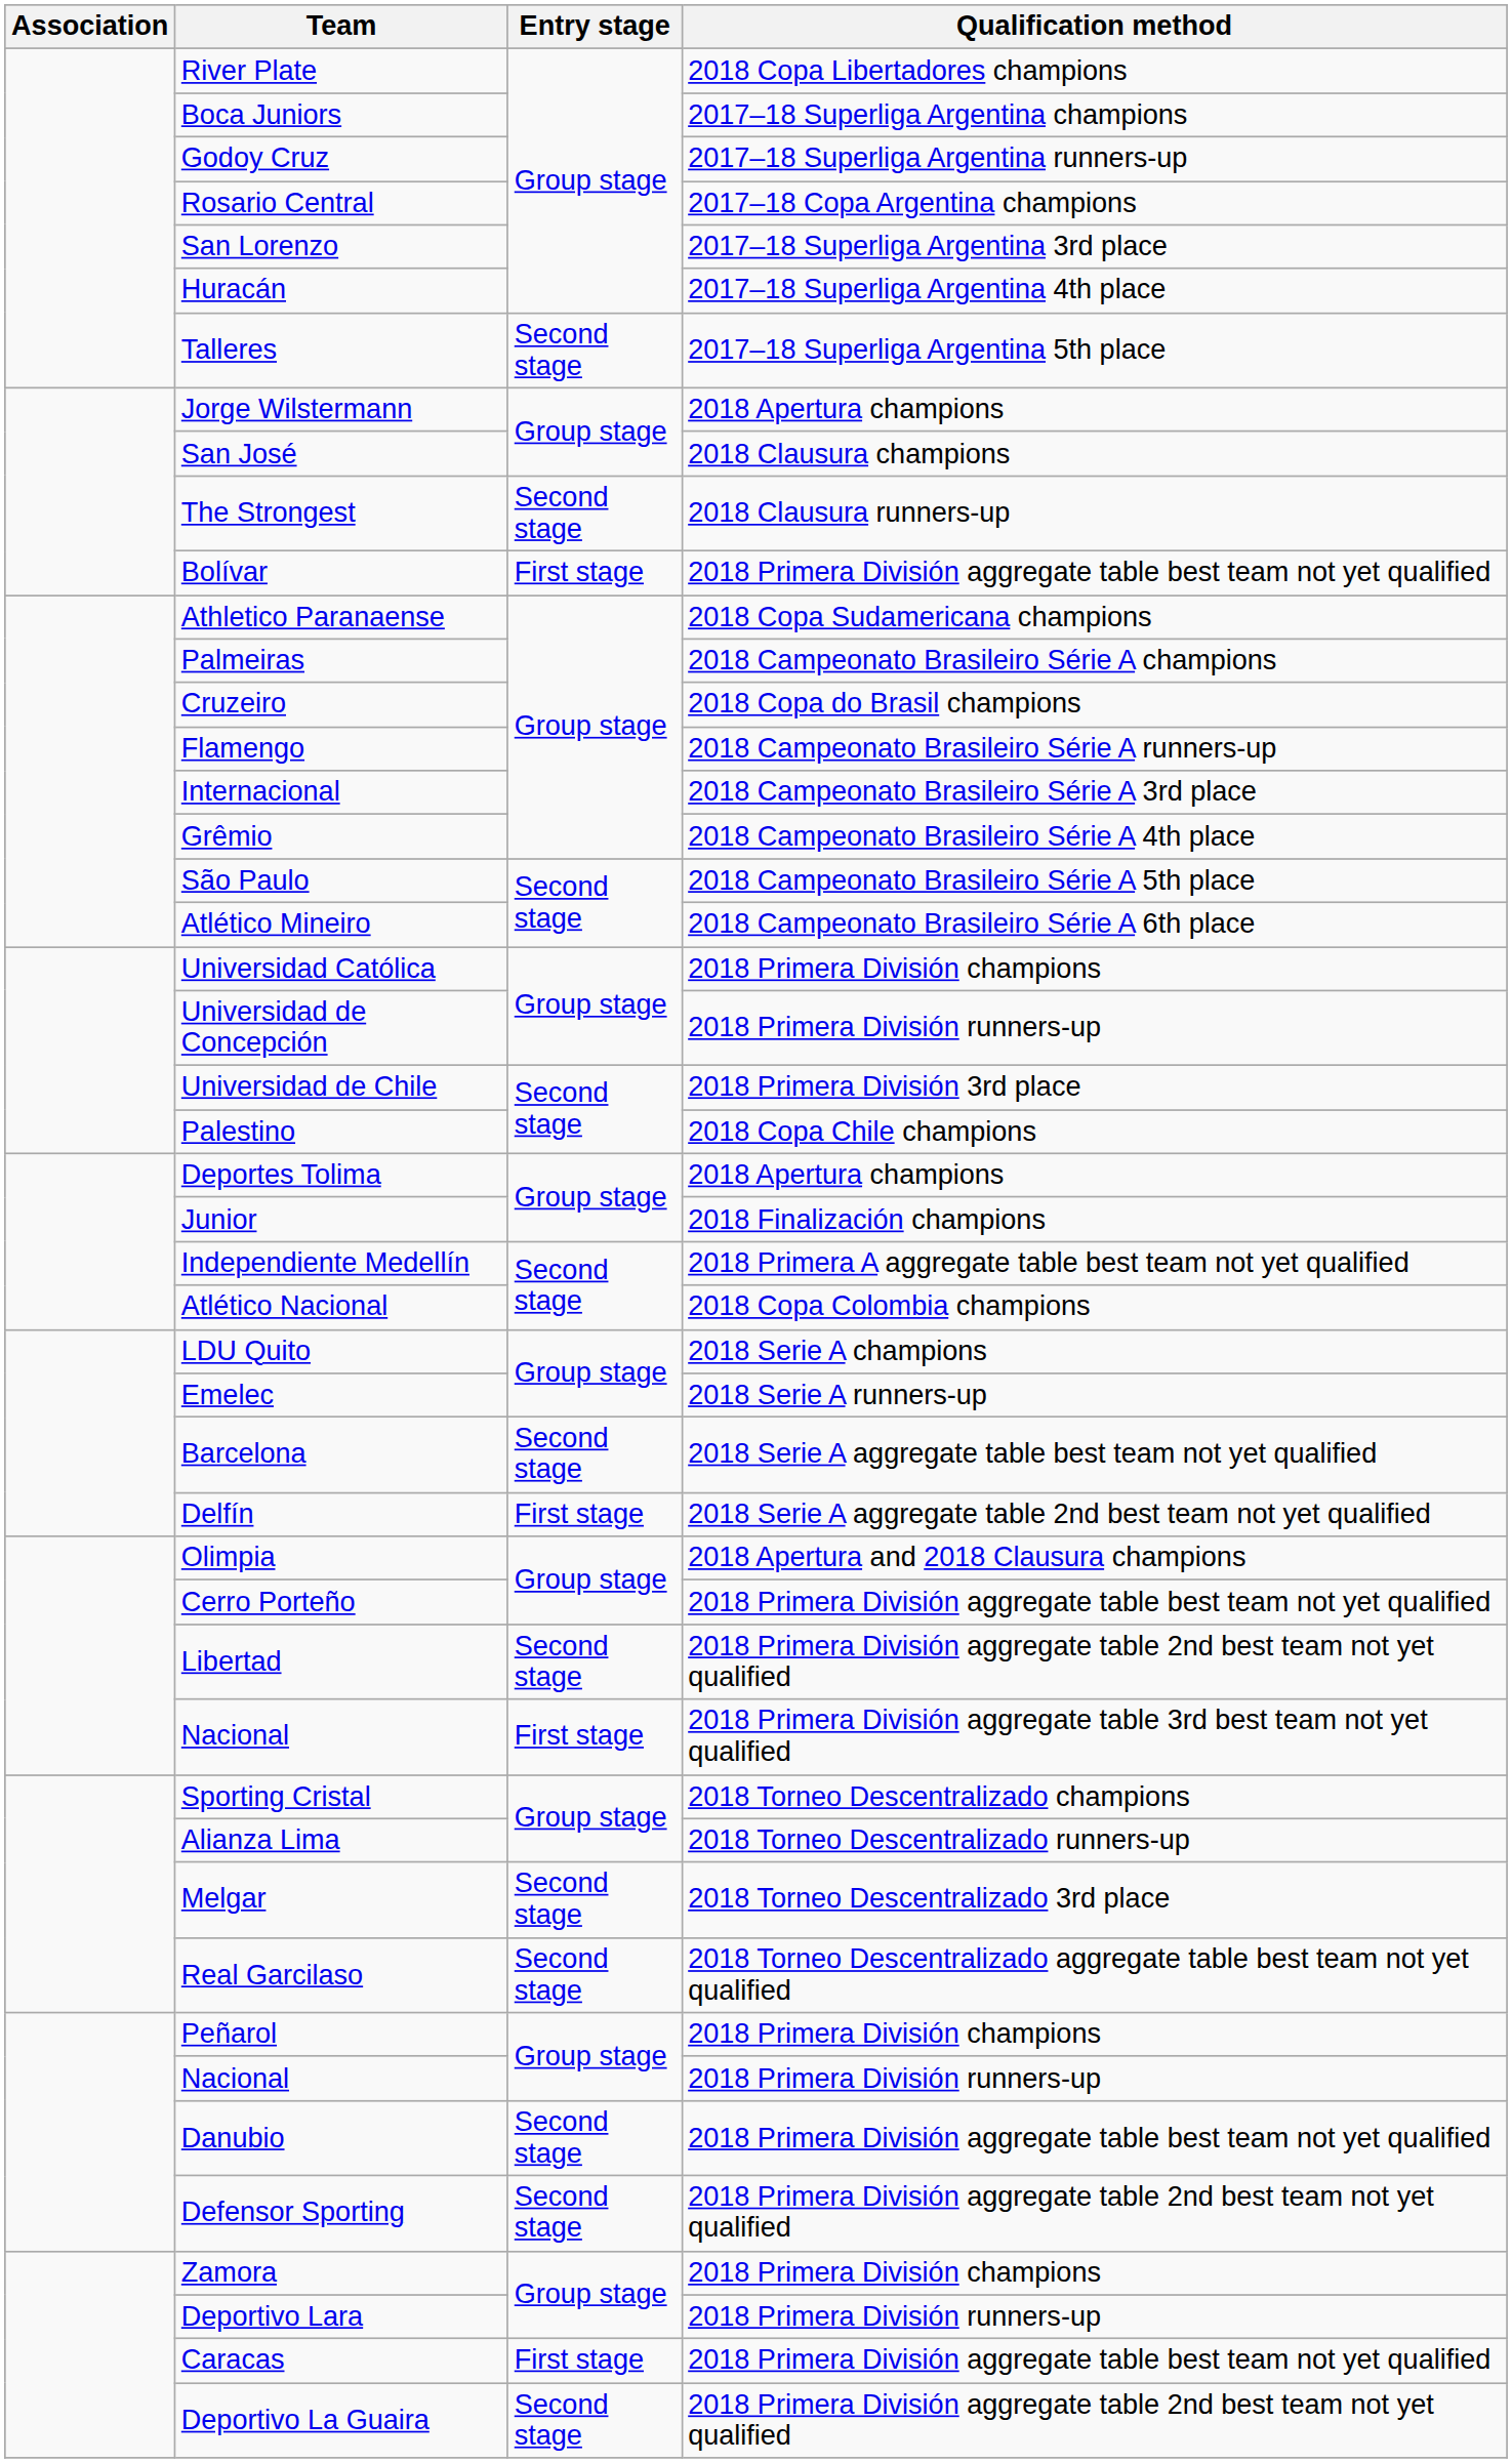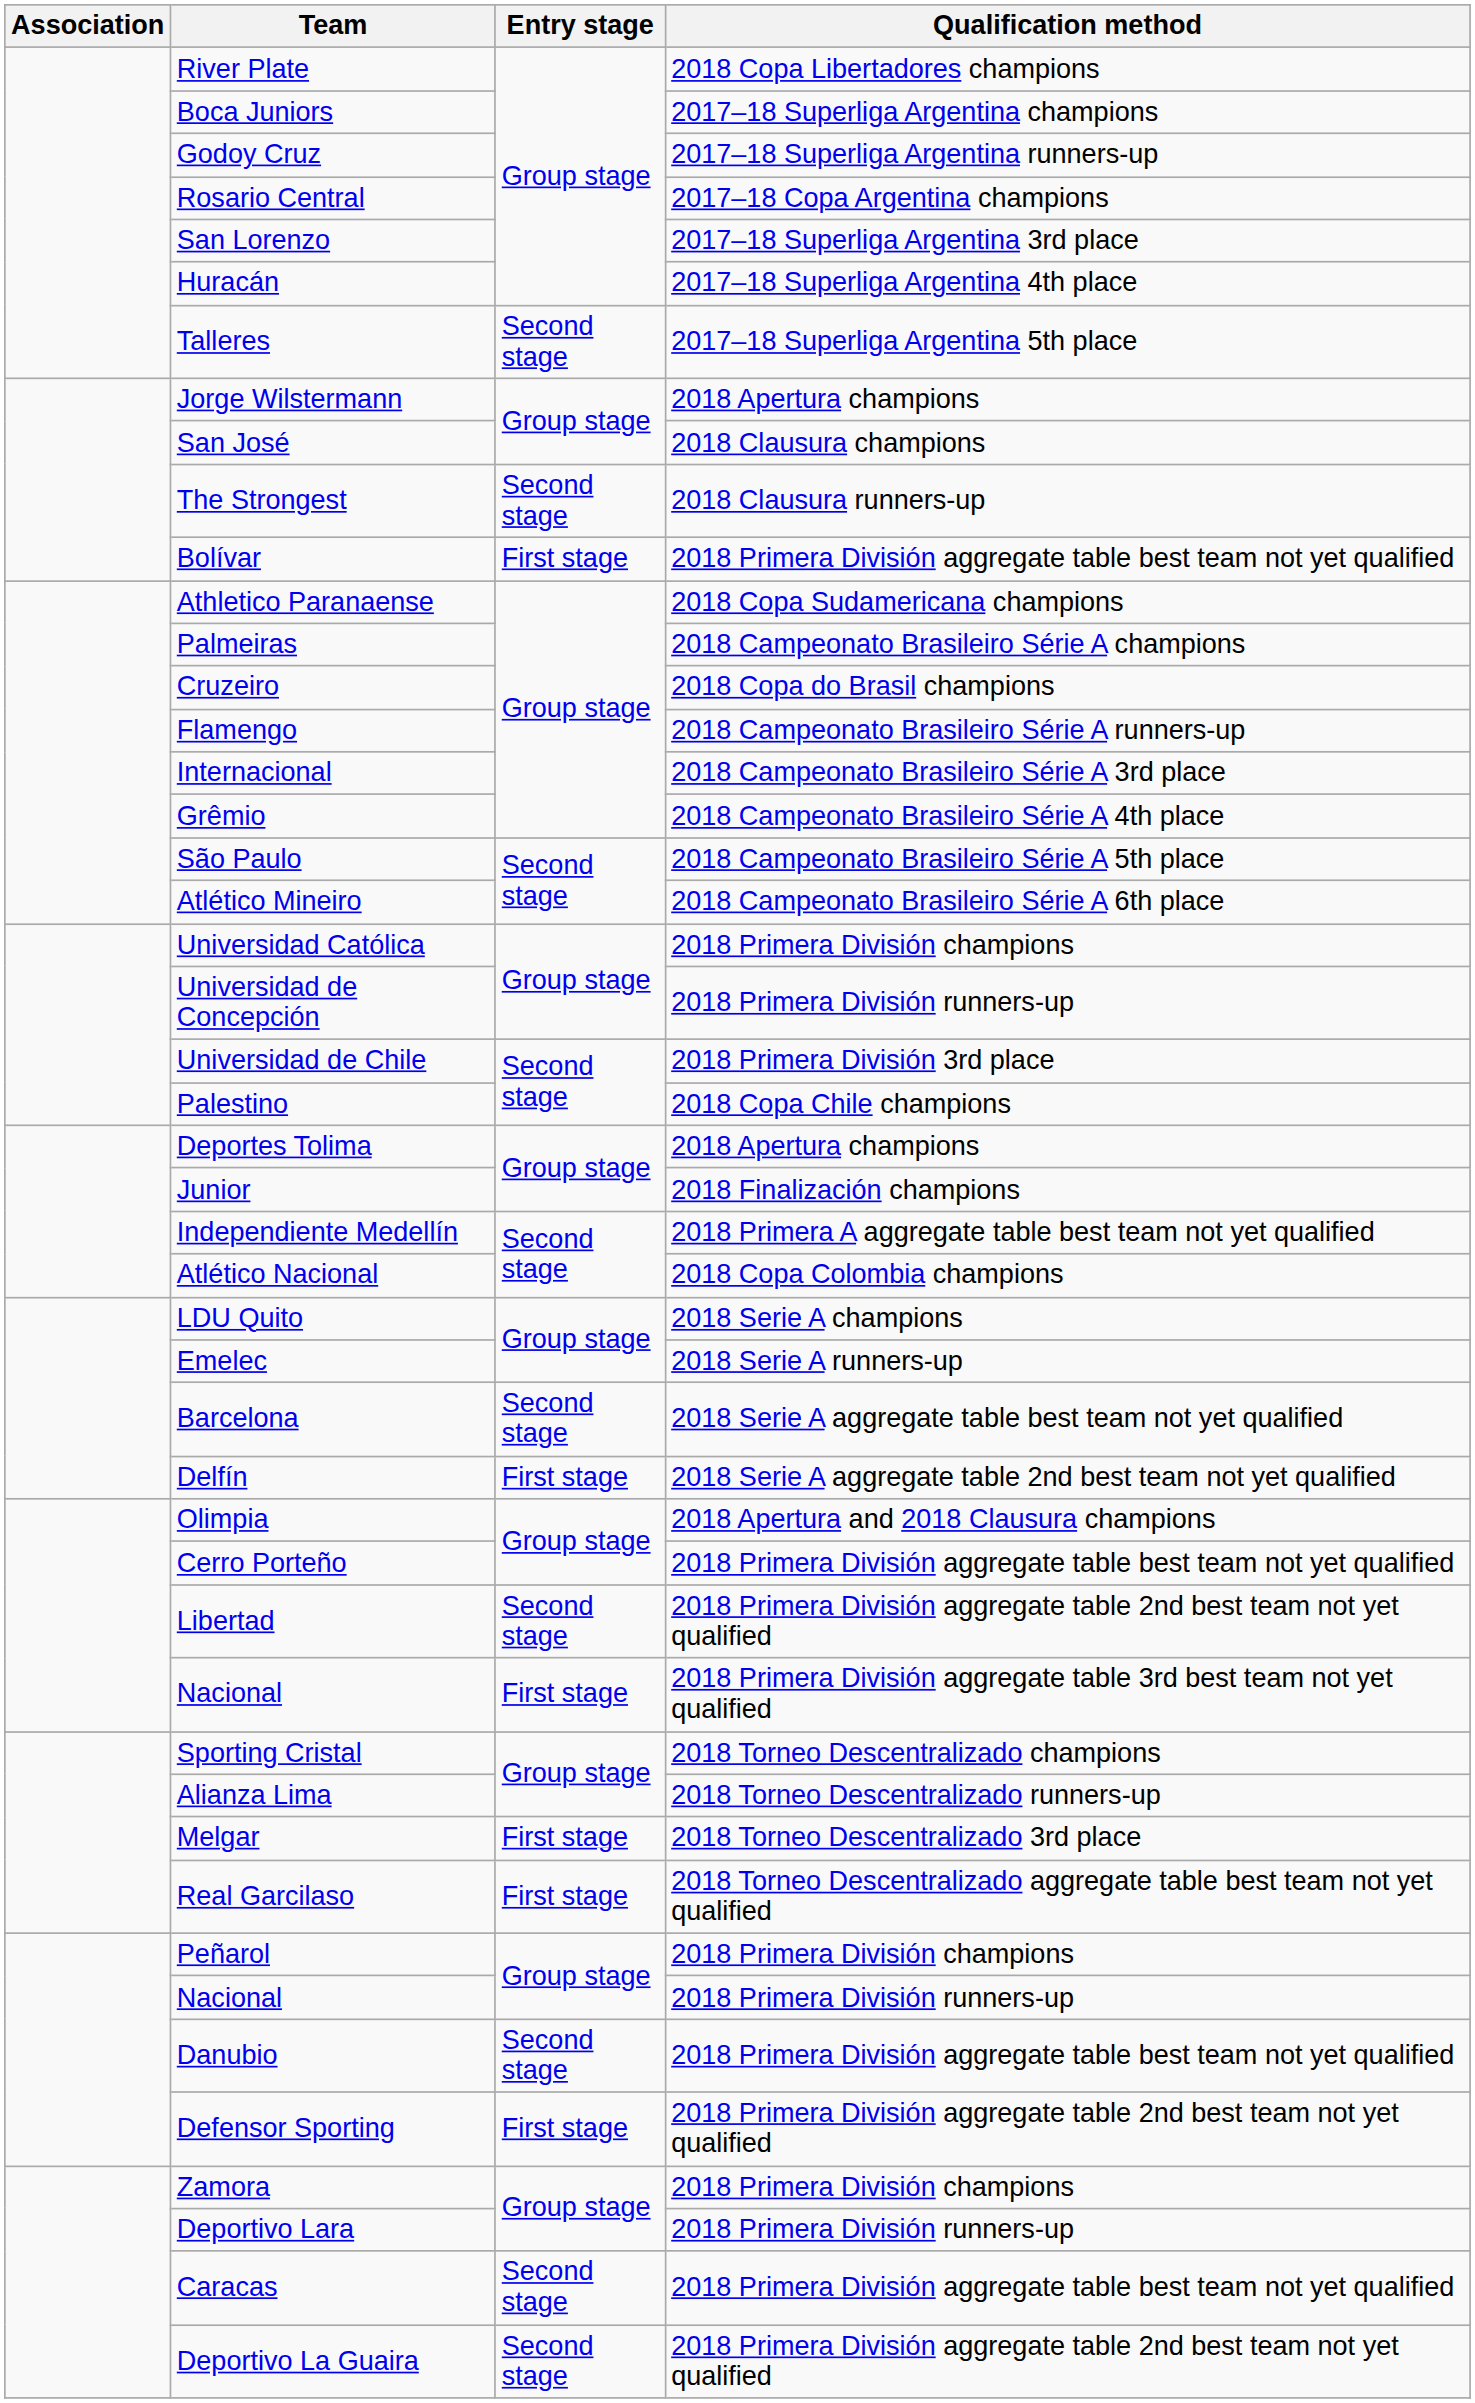 <table class="wikitable">
 <tr>
 <th>Association</th>
 <th>Team </th>
 <th>Entry stage</th>
 <th>Qualification method</th>
 </tr>
 <tr>
 <td rowspan=7><br></td>
 <td><a href='#'>River Plate</a> </td>
 <td rowspan=6><a href='#'>Group stage</a></td>
 <td><a href='#'>2018 Copa Libertadores</a> champions</td>
 </tr>
 <tr>
 <td><a href='#'>Boca Juniors</a> </td>
 <td><a href='#'>2017–18 Superliga Argentina</a> champions</td>
 </tr>
 <tr>
 <td><a href='#'>Godoy Cruz</a> </td>
 <td><a href='#'>2017–18 Superliga Argentina</a> runners-up</td>
 </tr>
 <tr>
 <td><a href='#'>Rosario Central</a> </td>
 <td><a href='#'>2017–18 Copa Argentina</a> champions</td>
 </tr>
 <tr>
 <td><a href='#'>San Lorenzo</a> </td>
 <td><a href='#'>2017–18 Superliga Argentina</a> 3rd place</td>
 </tr>
 <tr>
 <td><a href='#'>Huracán</a> </td>
 <td><a href='#'>2017–18 Superliga Argentina</a> 4th place</td>
 </tr>
 <tr>
 <td><a href='#'>Talleres</a> </td>
 <td><a href='#'>Second stage</a></td>
 <td><a href='#'>2017–18 Superliga Argentina</a> 5th place</td>
 </tr>
 <tr>
 <td rowspan=4><br></td>
 <td><a href='#'>Jorge Wilstermann</a> </td>
 <td rowspan=2><a href='#'>Group stage</a></td>
 <td><a href='#'>2018 Apertura</a> champions</td>
 </tr>
 <tr>
 <td><a href='#'>San José</a> </td>
 <td><a href='#'>2018 Clausura</a> champions</td>
 </tr>
 <tr>
 <td><a href='#'>The Strongest</a> </td>
 <td><a href='#'>Second stage</a></td>
 <td><a href='#'>2018 Clausura</a> runners-up</td>
 </tr>
 <tr>
 <td><a href='#'>Bolívar</a> </td>
 <td><a href='#'>First stage</a></td>
 <td><a href='#'>2018 Primera División</a> aggregate table best team not yet qualified</td>
 </tr>
 <tr>
 <td rowspan=8><br></td>
 <td><a href='#'>Athletico Paranaense</a> </td>
 <td rowspan=6><a href='#'>Group stage</a></td>
 <td><a href='#'>2018 Copa Sudamericana</a> champions</td>
 </tr>
 <tr>
 <td><a href='#'>Palmeiras</a> </td>
 <td><a href='#'>2018 Campeonato Brasileiro Série A</a> champions</td>
 </tr>
 <tr>
 <td><a href='#'>Cruzeiro</a> </td>
 <td><a href='#'>2018 Copa do Brasil</a> champions</td>
 </tr>
 <tr>
 <td><a href='#'>Flamengo</a> </td>
 <td><a href='#'>2018 Campeonato Brasileiro Série A</a> runners-up</td>
 </tr>
 <tr>
 <td><a href='#'>Internacional</a> </td>
 <td><a href='#'>2018 Campeonato Brasileiro Série A</a> 3rd place</td>
 </tr>
 <tr>
 <td><a href='#'>Grêmio</a> </td>
 <td><a href='#'>2018 Campeonato Brasileiro Série A</a> 4th place</td>
 </tr>
 <tr>
 <td><a href='#'>São Paulo</a> </td>
 <td rowspan=2><a href='#'>Second stage</a></td>
 <td><a href='#'>2018 Campeonato Brasileiro Série A</a> 5th place</td>
 </tr>
 <tr>
 <td><a href='#'>Atlético Mineiro</a> </td>
 <td><a href='#'>2018 Campeonato Brasileiro Série A</a> 6th place</td>
 </tr>
 <tr>
 <td rowspan=4><br></td>
 <td><a href='#'>Universidad Católica</a> </td>
 <td rowspan=2><a href='#'>Group stage</a></td>
 <td><a href='#'>2018 Primera División</a> champions</td>
 </tr>
 <tr>
 <td><a href='#'>Universidad de Concepción</a> </td>
 <td><a href='#'>2018 Primera División</a> runners-up</td>
 </tr>
 <tr>
 <td><a href='#'>Universidad de Chile</a> </td>
 <td rowspan=2><a href='#'>Second stage</a></td>
 <td><a href='#'>2018 Primera División</a> 3rd place</td>
 </tr>
 <tr>
 <td><a href='#'>Palestino</a> </td>
 <td><a href='#'>2018 Copa Chile</a> champions</td>
 </tr>
 <tr>
 <td rowspan=4><br></td>
 <td><a href='#'>Deportes Tolima</a> </td>
 <td rowspan=2><a href='#'>Group stage</a></td>
 <td><a href='#'>2018 Apertura</a> champions</td>
 </tr>
 <tr>
 <td><a href='#'>Junior</a> </td>
 <td><a href='#'>2018 Finalización</a> champions</td>
 </tr>
 <tr>
 <td><a href='#'>Independiente Medellín</a> </td>
 <td rowspan=2><a href='#'>Second stage</a></td>
 <td><a href='#'>2018 Primera A</a> aggregate table best team not yet qualified</td>
 </tr>
 <tr>
 <td><a href='#'>Atlético Nacional</a> </td>
 <td><a href='#'>2018 Copa Colombia</a> champions</td>
 </tr>
 <tr>
 <td rowspan=4><br></td>
 <td><a href='#'>LDU Quito</a> </td>
 <td rowspan=2><a href='#'>Group stage</a></td>
 <td><a href='#'>2018 Serie A</a> champions</td>
 </tr>
 <tr>
 <td><a href='#'>Emelec</a> </td>
 <td><a href='#'>2018 Serie A</a> runners-up</td>
 </tr>
 <tr>
 <td><a href='#'>Barcelona</a> </td>
 <td><a href='#'>Second stage</a></td>
 <td><a href='#'>2018 Serie A</a> aggregate table best team not yet qualified</td>
 </tr>
 <tr>
 <td><a href='#'>Delfín</a> </td>
 <td><a href='#'>First stage</a></td>
 <td><a href='#'>2018 Serie A</a> aggregate table 2nd best team not yet qualified</td>
 </tr>
 <tr>
 <td rowspan=4><br></td>
 <td><a href='#'>Olimpia</a> </td>
 <td rowspan=2><a href='#'>Group stage</a></td>
 <td><a href='#'>2018 Apertura</a> and <a href='#'>2018 Clausura</a> champions</td>
 </tr>
 <tr>
 <td><a href='#'>Cerro Porteño</a> </td>
 <td><a href='#'>2018 Primera División</a> aggregate table best team not yet qualified</td>
 </tr>
 <tr>
 <td><a href='#'>Libertad</a> </td>
 <td><a href='#'>Second stage</a></td>
 <td><a href='#'>2018 Primera División</a> aggregate table 2nd best team not yet qualified</td>
 </tr>
 <tr>
 <td><a href='#'>Nacional</a> </td>
 <td><a href='#'>First stage</a></td>
 <td><a href='#'>2018 Primera División</a> aggregate table 3rd best team not yet qualified</td>
 </tr>
 <tr>
 <td rowspan=4><br></td>
 <td><a href='#'>Sporting Cristal</a> </td>
 <td rowspan=2><a href='#'>Group stage</a></td>
 <td><a href='#'>2018 Torneo Descentralizado</a> champions</td>
 </tr>
 <tr>
 <td><a href='#'>Alianza Lima</a> </td>
 <td><a href='#'>2018 Torneo Descentralizado</a> runners-up</td>
 </tr>
 <tr>
 <td><a href='#'>Melgar</a> </td>
-<td><a href='#'>Second stage</a></td>
+<td><a href='#'>First stage</a></td>
 <td><a href='#'>2018 Torneo Descentralizado</a> 3rd place</td>
 </tr>
 <tr>
 <td><a href='#'>Real Garcilaso</a> </td>
-<td><a href='#'>Second stage</a></td>
+<td><a href='#'>First stage</a></td>
 <td><a href='#'>2018 Torneo Descentralizado</a> aggregate table best team not yet qualified</td>
 </tr>
 <tr>
 <td rowspan=4><br></td>
 <td><a href='#'>Peñarol</a> </td>
 <td rowspan=2><a href='#'>Group stage</a></td>
 <td><a href='#'>2018 Primera División</a> champions</td>
 </tr>
 <tr>
 <td><a href='#'>Nacional</a> </td>
 <td><a href='#'>2018 Primera División</a> runners-up</td>
 </tr>
 <tr>
 <td><a href='#'>Danubio</a> </td>
 <td><a href='#'>Second stage</a></td>
 <td><a href='#'>2018 Primera División</a> aggregate table best team not yet qualified</td>
 </tr>
 <tr>
 <td><a href='#'>Defensor Sporting</a> </td>
-<td><a href='#'>Second stage</a></td>
+<td><a href='#'>First stage</a></td>
 <td><a href='#'>2018 Primera División</a> aggregate table 2nd best team not yet qualified</td>
 </tr>
 <tr>
 <td rowspan=4><br></td>
 <td><a href='#'>Zamora</a> </td>
 <td rowspan=2><a href='#'>Group stage</a></td>
 <td><a href='#'>2018 Primera División</a> champions</td>
 </tr>
 <tr>
 <td><a href='#'>Deportivo Lara</a> </td>
 <td><a href='#'>2018 Primera División</a> runners-up</td>
 </tr>
 <tr>
 <td><a href='#'>Caracas</a> </td>
-<td><a href='#'>First stage</a></td>
+<td><a href='#'>Second stage</a></td>
 <td><a href='#'>2018 Primera División</a> aggregate table best team not yet qualified</td>
 </tr>
 <tr>
 <td><a href='#'>Deportivo La Guaira</a> </td>
 <td><a href='#'>Second stage</a></td>
 <td><a href='#'>2018 Primera División</a> aggregate table 2nd best team not yet qualified</td>
 </tr>
 </table>
